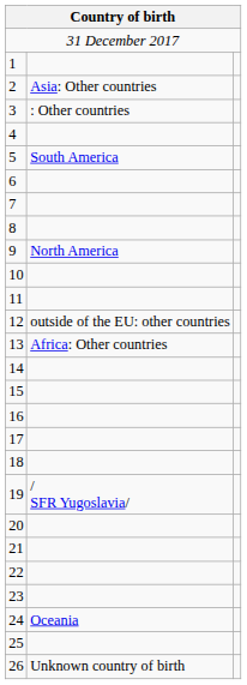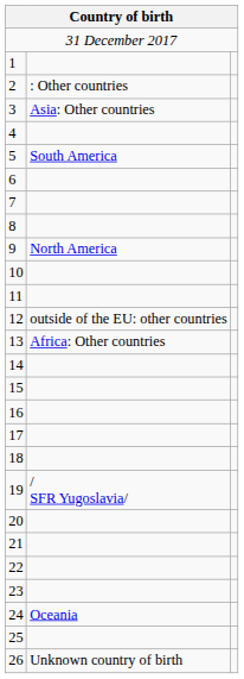 <table class="wikitable collapsible collapsed">
 <tr>
 <th colspan=3>Country of birth</th>
 </tr>
 <tr>
 <td colspan=3 style="text-align:center;"><em>31 December 2017</em></td>
 </tr>
 <tr>
 <td>1</td>
 <td></td>
 <td align=right></td>
 </tr>
 <tr>
 <td>2</td>
-<td><a href='#'>Asia</a>: Other countries</td>
+<td>: Other countries</td>
 <td align=right></td>
 </tr>
 <tr>
 <td>3</td>
-<td>: Other countries</td>
+<td><a href='#'>Asia</a>: Other countries</td>
 <td align=right></td>
 </tr>
 <tr>
 <td>4</td>
 <td></td>
 <td align=right></td>
 </tr>
 <tr>
 <td>5</td>
 <td><a href='#'>South America</a></td>
 <td align=right></td>
 </tr>
 <tr>
 <td>6</td>
 <td></td>
 <td align=right></td>
 </tr>
 <tr>
 <td>7</td>
 <td></td>
 <td align=right></td>
 </tr>
 <tr>
 <td>8</td>
 <td></td>
 <td align=right></td>
 </tr>
 <tr>
 <td>9</td>
 <td><a href='#'>North America</a></td>
 <td align=right></td>
 </tr>
 <tr>
 <td>10</td>
 <td></td>
 <td align=right></td>
 </tr>
 <tr>
 <td>11</td>
 <td></td>
 <td align=right></td>
 </tr>
 <tr>
 <td>12</td>
 <td> outside of the EU: other countries</td>
 <td align=right></td>
 </tr>
 <tr>
 <td>13</td>
 <td><a href='#'>Africa</a>: Other countries</td>
 <td align=right></td>
 </tr>
 <tr>
 <td>14</td>
 <td></td>
 <td align=right></td>
 </tr>
 <tr>
 <td>15</td>
 <td></td>
 <td align=right></td>
 </tr>
 <tr>
 <td>16</td>
 <td></td>
 <td align=right></td>
 </tr>
 <tr>
 <td>17</td>
 <td></td>
 <td align=right></td>
 </tr>
 <tr>
 <td>18</td>
 <td></td>
 <td align=right></td>
 </tr>
 <tr>
 <td>19</td>
 <td>/<br><a href='#'>SFR Yugoslavia</a>/</td>
 <td align=right></td>
 </tr>
 <tr>
 <td>20</td>
 <td></td>
 <td align=right></td>
 </tr>
 <tr>
 <td>21</td>
 <td></td>
 <td align=right></td>
 </tr>
 <tr>
 <td>22</td>
 <td></td>
 <td align=right></td>
 </tr>
 <tr>
 <td>23</td>
 <td></td>
 <td align=right></td>
 </tr>
 <tr>
 <td>24</td>
 <td><a href='#'>Oceania</a></td>
 <td align=right></td>
 </tr>
 <tr>
 <td>25</td>
 <td></td>
 <td align=right></td>
 </tr>
 <tr>
 <td>26</td>
 <td>Unknown country of birth</td>
 <td align=right></td>
 </tr>
 </table>
